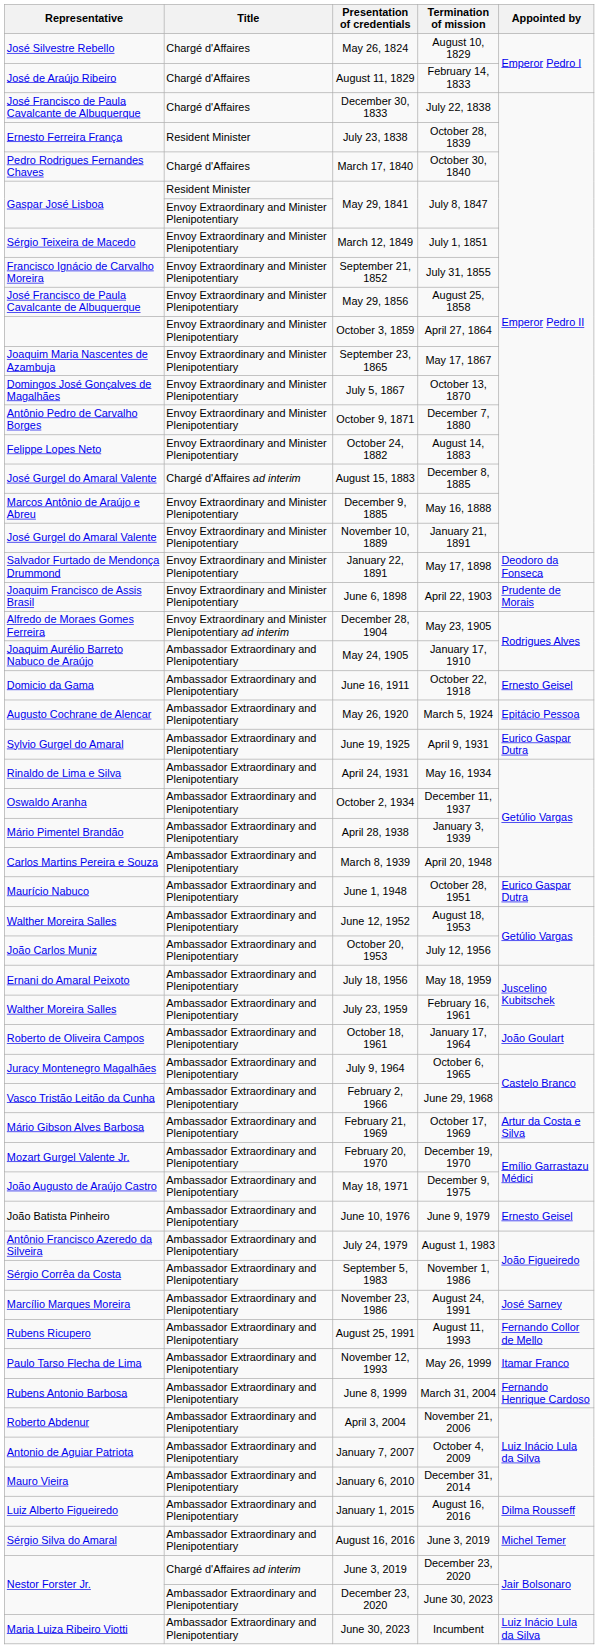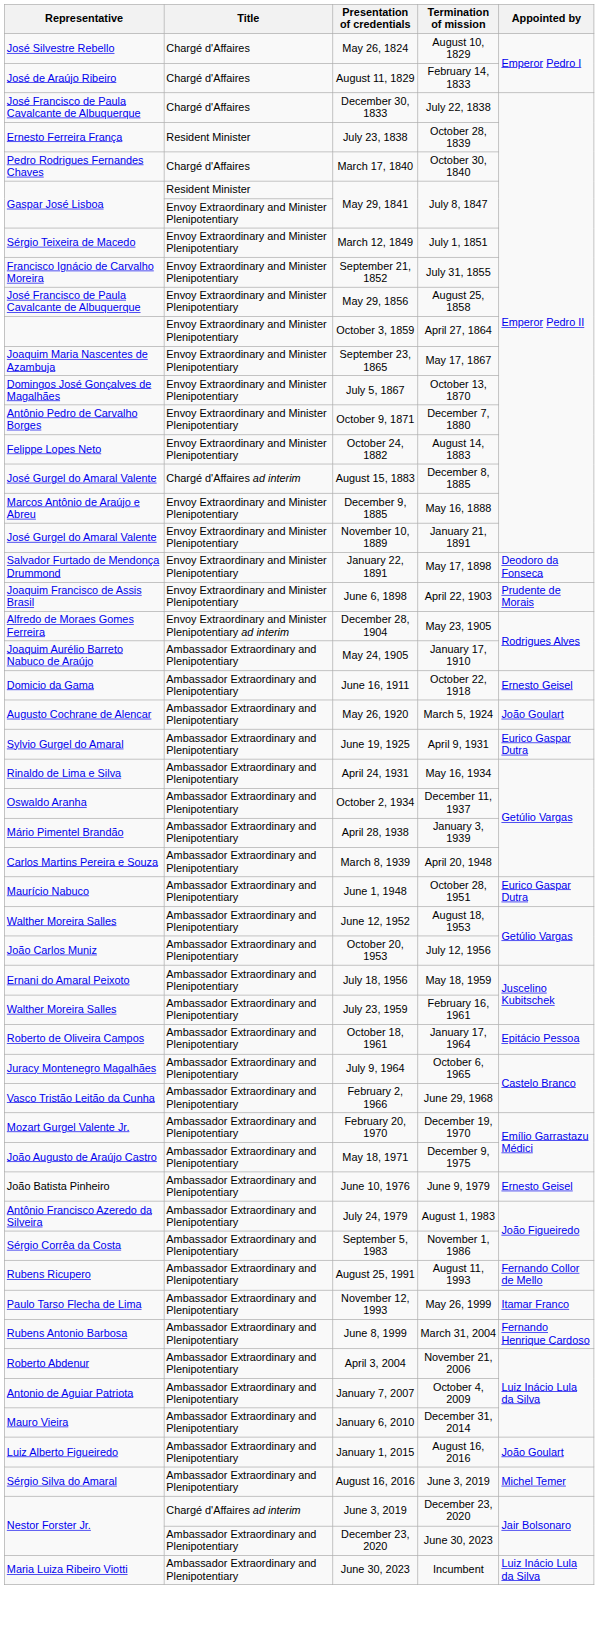 <table class=wikitable>
 <tr>
 <th>Representative</th>
 <th>Title</th>
 <th>Presentation<br>of credentials</th>
 <th>Termination<br>of mission</th>
 <th>Appointed by</th>
 </tr>
 <tr>
 <td><a href='#'>José Silvestre Rebello</a></td>
 <td>Chargé d'Affaires</td>
 <td align=center>May 26, 1824</td>
 <td align=center>August 10, 1829</td>
 <td rowspan=2><a href='#'>Emperor</a> <a href='#'>Pedro I</a></td>
 </tr>
 <tr>
 <td><a href='#'>José de Araújo Ribeiro</a></td>
 <td>Chargé d'Affaires</td>
 <td align=center>August 11, 1829</td>
 <td align=center>February 14, 1833</td>
 </tr>
 <tr>
 <td><a href='#'>José Francisco de Paula Cavalcante de Albuquerque</a></td>
 <td>Chargé d'Affaires</td>
 <td align=center>December 30, 1833</td>
 <td align=center>July 22, 1838</td>
 <td rowspan=16><a href='#'>Emperor</a> <a href='#'>Pedro II</a></td>
 </tr>
 <tr>
 <td><a href='#'>Ernesto Ferreira França</a></td>
 <td>Resident Minister</td>
 <td align=center>July 23, 1838</td>
 <td align=center>October 28, 1839</td>
 </tr>
 <tr>
 <td><a href='#'>Pedro Rodrigues Fernandes Chaves</a></td>
 <td>Chargé d'Affaires</td>
 <td align=center>March 17, 1840</td>
 <td align=center>October 30, 1840</td>
 </tr>
 <tr>
 <td rowspan=2><a href='#'>Gaspar José Lisboa</a></td>
 <td>Resident Minister</td>
 <td rowspan=2 align=center>May 29, 1841</td>
 <td rowspan=2 align=center>July 8, 1847</td>
 </tr>
 <tr>
 <td>Envoy Extraordinary and Minister Plenipotentiary</td>
 </tr>
 <tr>
 <td><a href='#'>Sérgio Teixeira de Macedo</a></td>
 <td>Envoy Extraordinary and Minister Plenipotentiary</td>
 <td align=center>March 12, 1849</td>
 <td align=center>July 1, 1851</td>
 </tr>
 <tr>
 <td><a href='#'>Francisco Ignácio de Carvalho Moreira</a></td>
 <td>Envoy Extraordinary and Minister Plenipotentiary</td>
 <td align=center>September 21, 1852</td>
 <td align=center>July 31, 1855</td>
 </tr>
 <tr>
 <td><a href='#'>José Francisco de Paula Cavalcante de Albuquerque</a></td>
 <td>Envoy Extraordinary and Minister Plenipotentiary</td>
 <td align=center>May 29, 1856</td>
 <td align=center>August 25, 1858</td>
 </tr>
 <tr>
 <td></td>
 <td>Envoy Extraordinary and Minister Plenipotentiary</td>
 <td align=center>October 3, 1859</td>
 <td align=center>April 27, 1864</td>
 </tr>
 <tr>
 <td><a href='#'>Joaquim Maria Nascentes de Azambuja</a></td>
 <td>Envoy Extraordinary and Minister Plenipotentiary</td>
 <td align=center>September 23, 1865</td>
 <td align=center>May 17, 1867</td>
 </tr>
 <tr>
 <td><a href='#'>Domingos José Gonçalves de Magalhães</a></td>
 <td>Envoy Extraordinary and Minister Plenipotentiary</td>
 <td align=center>July 5, 1867</td>
 <td align=center>October 13, 1870</td>
 </tr>
 <tr>
 <td><a href='#'>Antônio Pedro de Carvalho Borges</a></td>
 <td>Envoy Extraordinary and Minister Plenipotentiary</td>
 <td align=center>October 9, 1871</td>
 <td align=center>December 7, 1880</td>
 </tr>
 <tr>
 <td><a href='#'>Felippe Lopes Neto</a></td>
 <td>Envoy Extraordinary and Minister Plenipotentiary</td>
 <td align=center>October 24, 1882</td>
 <td align=center>August 14, 1883</td>
 </tr>
 <tr>
 <td><a href='#'>José Gurgel do Amaral Valente</a></td>
 <td>Chargé d'Affaires <em>ad interim</em></td>
 <td align=center>August 15, 1883</td>
 <td align=center>December 8, 1885</td>
 </tr>
 <tr>
 <td><a href='#'>Marcos Antônio de Araújo e Abreu</a></td>
 <td>Envoy Extraordinary and Minister Plenipotentiary</td>
 <td align=center>December 9, 1885</td>
 <td align=center>May 16, 1888</td>
 </tr>
 <tr>
 <td><a href='#'>José Gurgel do Amaral Valente</a></td>
 <td>Envoy Extraordinary and Minister Plenipotentiary</td>
 <td align=center>November 10, 1889</td>
 <td align=center>January 21, 1891</td>
 </tr>
 <tr>
 <td><a href='#'>Salvador Furtado de Mendonça Drummond</a></td>
 <td>Envoy Extraordinary and Minister Plenipotentiary</td>
 <td align=center>January 22, 1891</td>
 <td align=center>May 17, 1898</td>
 <td><a href='#'>Deodoro da Fonseca</a></td>
 </tr>
 <tr>
 <td><a href='#'>Joaquim Francisco de Assis Brasil</a></td>
 <td>Envoy Extraordinary and Minister Plenipotentiary</td>
 <td align=center>June 6, 1898</td>
 <td align=center>April 22, 1903</td>
 <td><a href='#'>Prudente de Morais</a></td>
 </tr>
 <tr>
 <td><a href='#'>Alfredo de Moraes Gomes Ferreira</a></td>
 <td>Envoy Extraordinary and Minister Plenipotentiary <em>ad interim</em></td>
 <td align=center>December 28, 1904</td>
 <td align=center>May 23, 1905</td>
 <td rowspan=2><a href='#'>Rodrigues Alves</a></td>
 </tr>
 <tr>
 <td><a href='#'>Joaquim Aurélio Barreto Nabuco de Araújo</a></td>
 <td>Ambassador Extraordinary and Plenipotentiary</td>
 <td align=center>May 24, 1905</td>
 <td align=center>January 17, 1910</td>
 </tr>
 <tr>
 <td><a href='#'>Domicio da Gama</a></td>
 <td>Ambassador Extraordinary and Plenipotentiary</td>
 <td align=center>June 16, 1911</td>
 <td align=center>October 22, 1918</td>
 <td><a href='#'>Ernesto Geisel</a></td>
 </tr>
 <tr>
 <td><a href='#'>Augusto Cochrane de Alencar</a></td>
 <td>Ambassador Extraordinary and Plenipotentiary</td>
 <td align=center>May 26, 1920</td>
 <td align=center>March 5, 1924</td>
-<td><a href='#'>Epitácio Pessoa</a></td>
+<td><a href='#'>João Goulart</a></td>
 </tr>
 <tr>
 <td><a href='#'>Sylvio Gurgel do Amaral</a></td>
 <td>Ambassador Extraordinary and Plenipotentiary</td>
 <td align=center>June 19, 1925</td>
 <td align=center>April 9, 1931</td>
 <td><a href='#'>Eurico Gaspar Dutra</a></td>
 </tr>
 <tr>
 <td><a href='#'>Rinaldo de Lima e Silva</a></td>
 <td>Ambassador Extraordinary and Plenipotentiary</td>
 <td align=center>April 24, 1931</td>
 <td align=center>May 16, 1934</td>
 <td rowspan=4><a href='#'>Getúlio Vargas</a></td>
 </tr>
 <tr>
 <td><a href='#'>Oswaldo Aranha</a></td>
 <td>Ambassador Extraordinary and Plenipotentiary</td>
 <td align=center>October 2, 1934</td>
 <td align=center>December 11, 1937</td>
 </tr>
 <tr>
 <td><a href='#'>Mário Pimentel Brandão</a></td>
 <td>Ambassador Extraordinary and Plenipotentiary</td>
 <td align=center>April 28, 1938</td>
 <td align=center>January 3, 1939</td>
 </tr>
 <tr>
 <td><a href='#'>Carlos Martins Pereira e Souza</a></td>
 <td>Ambassador Extraordinary and Plenipotentiary</td>
 <td align=center>March 8, 1939</td>
 <td align=center>April 20, 1948</td>
 </tr>
 <tr>
 <td><a href='#'>Maurício Nabuco</a></td>
 <td>Ambassador Extraordinary and Plenipotentiary</td>
 <td align=center>June 1, 1948</td>
 <td align=center>October 28, 1951</td>
 <td><a href='#'>Eurico Gaspar Dutra</a></td>
 </tr>
 <tr>
 <td><a href='#'>Walther Moreira Salles</a></td>
 <td>Ambassador Extraordinary and Plenipotentiary</td>
 <td align=center>June 12, 1952</td>
 <td align=center>August 18, 1953</td>
 <td rowspan=2><a href='#'>Getúlio Vargas</a></td>
 </tr>
 <tr>
 <td><a href='#'>João Carlos Muniz</a></td>
 <td>Ambassador Extraordinary and Plenipotentiary</td>
 <td align=center>October 20, 1953</td>
 <td align=center>July 12, 1956</td>
 </tr>
 <tr>
 <td><a href='#'>Ernani do Amaral Peixoto</a></td>
 <td>Ambassador Extraordinary and Plenipotentiary</td>
 <td align=center>July 18, 1956</td>
 <td align=center>May 18, 1959</td>
 <td rowspan=2><a href='#'>Juscelino Kubitschek</a></td>
 </tr>
 <tr>
 <td><a href='#'>Walther Moreira Salles</a></td>
 <td>Ambassador Extraordinary and Plenipotentiary</td>
 <td align=center>July 23, 1959</td>
 <td align=center>February 16, 1961</td>
 </tr>
 <tr>
 <td><a href='#'>Roberto de Oliveira Campos</a></td>
 <td>Ambassador Extraordinary and Plenipotentiary</td>
 <td align=center>October 18, 1961</td>
 <td align=center>January 17, 1964</td>
-<td><a href='#'>João Goulart</a></td>
+<td><a href='#'>Epitácio Pessoa</a></td>
 </tr>
 <tr>
 <td><a href='#'>Juracy Montenegro Magalhães</a></td>
 <td>Ambassador Extraordinary and Plenipotentiary</td>
 <td align=center>July 9, 1964</td>
 <td align=center>October 6, 1965</td>
 <td rowspan=2><a href='#'>Castelo Branco</a></td>
 </tr>
 <tr>
 <td><a href='#'>Vasco Tristão Leitão da Cunha</a></td>
 <td>Ambassador Extraordinary and Plenipotentiary</td>
 <td align=center>February 2, 1966</td>
 <td align=center>June 29, 1968</td>
-</tr>
-<tr>
-<td><a href='#'>Mário Gibson Alves Barbosa</a></td>
-<td>Ambassador Extraordinary and Plenipotentiary</td>
-<td align=center>February 21, 1969</td>
-<td align=center>October 17, 1969</td>
-<td><a href='#'>Artur da Costa e Silva</a></td>
 </tr>
 <tr>
 <td><a href='#'>Mozart Gurgel Valente Jr.</a></td>
 <td>Ambassador Extraordinary and Plenipotentiary</td>
 <td align=center>February 20, 1970</td>
 <td align=center>December 19, 1970</td>
 <td rowspan=2><a href='#'>Emílio Garrastazu Médici</a></td>
 </tr>
 <tr>
 <td><a href='#'>João Augusto de Araújo Castro</a></td>
 <td>Ambassador Extraordinary and Plenipotentiary</td>
 <td align=center>May 18, 1971</td>
 <td align=center>December 9, 1975</td>
 </tr>
 <tr>
 <td>João Batista Pinheiro</td>
 <td>Ambassador Extraordinary and Plenipotentiary</td>
 <td align=center>June 10, 1976</td>
 <td align=center>June 9, 1979</td>
 <td><a href='#'>Ernesto Geisel</a></td>
 </tr>
 <tr>
 <td><a href='#'>Antônio Francisco Azeredo da Silveira</a></td>
 <td>Ambassador Extraordinary and Plenipotentiary</td>
 <td align=center>July 24, 1979</td>
 <td align=center>August 1, 1983</td>
 <td rowspan=2><a href='#'>João Figueiredo</a></td>
 </tr>
 <tr>
 <td><a href='#'>Sérgio Corrêa da Costa</a></td>
 <td>Ambassador Extraordinary and Plenipotentiary</td>
 <td align=center>September 5, 1983</td>
 <td align=center>November 1, 1986</td>
-</tr>
-<tr>
-<td><a href='#'>Marcílio Marques Moreira</a></td>
-<td>Ambassador Extraordinary and Plenipotentiary</td>
-<td align=center>November 23, 1986</td>
-<td align=center>August 24, 1991</td>
-<td><a href='#'>José Sarney</a></td>
 </tr>
 <tr>
 <td><a href='#'>Rubens Ricupero</a></td>
 <td>Ambassador Extraordinary and Plenipotentiary</td>
 <td align=center>August 25, 1991</td>
 <td align=center>August 11, 1993</td>
 <td><a href='#'>Fernando Collor de Mello</a></td>
 </tr>
 <tr>
 <td><a href='#'>Paulo Tarso Flecha de Lima</a></td>
 <td>Ambassador Extraordinary and Plenipotentiary</td>
 <td align=center>November 12, 1993</td>
 <td align=center>May 26, 1999</td>
 <td><a href='#'>Itamar Franco</a></td>
 </tr>
 <tr>
 <td><a href='#'>Rubens Antonio Barbosa</a></td>
 <td>Ambassador Extraordinary and Plenipotentiary</td>
 <td align=center>June 8, 1999</td>
 <td align=center>March 31, 2004</td>
 <td><a href='#'>Fernando Henrique Cardoso</a></td>
 </tr>
 <tr>
 <td><a href='#'>Roberto Abdenur</a></td>
 <td>Ambassador Extraordinary and Plenipotentiary</td>
 <td align=center>April 3, 2004</td>
 <td align=center>November 21, 2006</td>
 <td rowspan=3><a href='#'>Luiz Inácio Lula da Silva</a></td>
 </tr>
 <tr>
 <td><a href='#'>Antonio de Aguiar Patriota</a></td>
 <td>Ambassador Extraordinary and Plenipotentiary</td>
 <td align=center>January 7, 2007</td>
 <td align=center>October 4, 2009</td>
 </tr>
 <tr>
 <td><a href='#'>Mauro Vieira</a></td>
 <td>Ambassador Extraordinary and Plenipotentiary</td>
 <td align=center>January 6, 2010</td>
 <td align=center>December 31, 2014</td>
 </tr>
 <tr>
 <td><a href='#'>Luiz Alberto Figueiredo</a></td>
 <td>Ambassador Extraordinary and Plenipotentiary</td>
 <td align=center>January 1, 2015</td>
 <td align=center>August 16, 2016</td>
-<td><a href='#'>Dilma Rousseff</a></td>
+<td><a href='#'>João Goulart</a></td>
 </tr>
 <tr>
 <td><a href='#'>Sérgio Silva do Amaral</a></td>
 <td>Ambassador Extraordinary and Plenipotentiary</td>
 <td align=center>August 16, 2016</td>
 <td align=center>June 3, 2019</td>
 <td><a href='#'>Michel Temer</a></td>
 </tr>
 <tr>
 <td rowspan=2><a href='#'>Nestor Forster Jr.</a></td>
 <td>Chargé d'Affaires <em>ad interim</em></td>
 <td align=center>June 3, 2019</td>
 <td align=center>December 23, 2020</td>
 <td rowspan=2><a href='#'>Jair Bolsonaro</a></td>
 </tr>
 <tr>
 <td>Ambassador Extraordinary and Plenipotentiary</td>
 <td align=center>December 23, 2020</td>
 <td align=center>June 30, 2023</td>
 </tr>
 <tr>
 <td><a href='#'>Maria Luiza Ribeiro Viotti</a></td>
 <td>Ambassador Extraordinary and Plenipotentiary</td>
 <td align=center>June 30, 2023</td>
 <td align=center>Incumbent</td>
 <td><a href='#'>Luiz Inácio Lula da Silva</a></td>
 </tr>
 </table>
